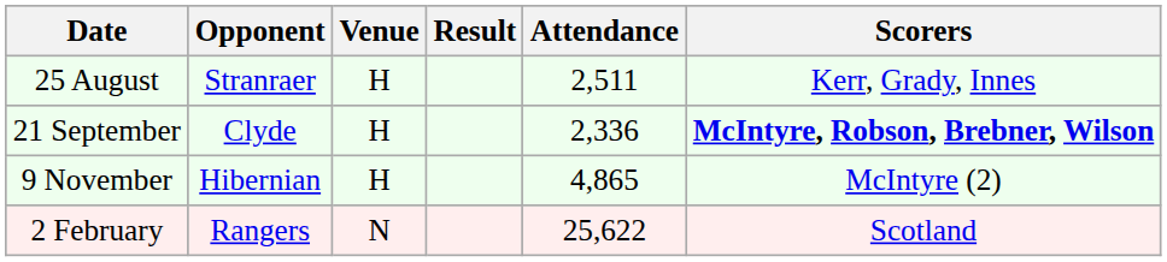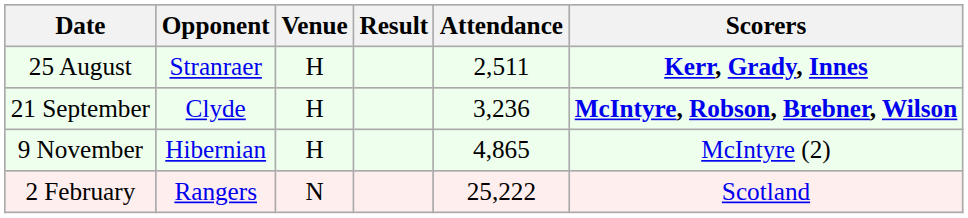 <table class="wikitable sortable" style="font-size:95%; text-align:center">
 <tr>
 <th>Date</th>
 <th>Opponent</th>
 <th>Venue</th>
 <th>Result</th>
 <th>Attendance</th>
 <th>Scorers</th>
 </tr>
 <tr bgcolor = "#EEFFEE">
 <td>25 August</td>
 <td><a href='#'>Stranraer</a></td>
 <td>H</td>
 <td></td>
 <td>2,511</td>
-<td><a href='#'>Kerr</a>, <a href='#'>Grady</a>, <a href='#'>Innes</a></td>
+<td><strong><a href='#'>Kerr</a>, <a href='#'>Grady</a>, <a href='#'>Innes</a></strong></td>
 </tr>
 <tr bgcolor = "#EEFFEE">
 <td>21 September</td>
 <td><a href='#'>Clyde</a></td>
 <td>H</td>
 <td></td>
-<td>2,336</td>
+<td>3,236</td>
 <td><strong><a href='#'>McIntyre</a>, <a href='#'>Robson</a>, <a href='#'>Brebner</a>, <a href='#'>Wilson</a></strong></td>
 </tr>
 <tr bgcolor = "#EEFFEE">
 <td>9 November</td>
 <td><a href='#'>Hibernian</a></td>
 <td>H</td>
 <td></td>
 <td>4,865</td>
 <td><a href='#'>McIntyre</a> (2)</td>
 </tr>
 <tr bgcolor = "#FFEEEE">
 <td>2 February</td>
 <td><a href='#'>Rangers</a></td>
 <td>N</td>
 <td></td>
-<td>25,622</td>
+<td>25,222</td>
 <td><a href='#'>Scotland</a></td>
 </tr>
 </table>
